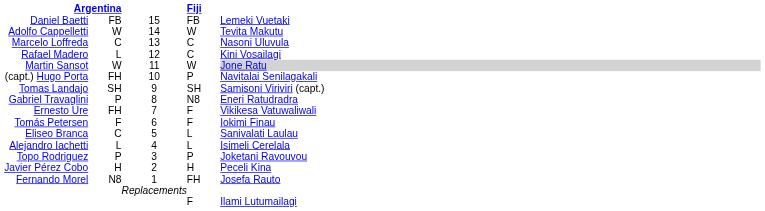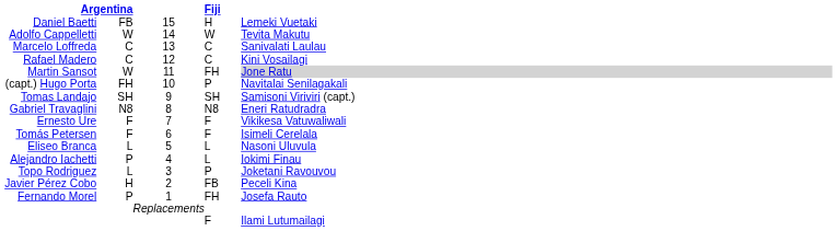 <table width="100%" style="font-size: 90%; " cellspacing="0" cellpadding="0" align=center>
 <tr>
 <td width=41%; text-align=right></td>
 <td width=3%; text-align:right></td>
 <td width=4%; text-align:center></td>
 <td width=3%; text-align:left></td>
 <td width=49%; text-align:left></td>
 </tr>
 <tr>
 <td colspan=2; align=right><strong><a href='#'>Argentina</a></strong></td>
 <td></td>
 <td colspan=2;><strong><a href='#'>Fiji</a></strong></td>
 </tr>
 <tr>
 <td align=right><a href='#'>Daniel Baetti</a></td>
 <td align=right>FB</td>
 <td align=center>15</td>
-<td>FB</td>
+<td>H</td>
 <td><a href='#'>Lemeki Vuetaki</a></td>
 </tr>
 <tr>
 <td align=right><a href='#'>Adolfo Cappelletti</a></td>
 <td align=right>W</td>
 <td align=center>14</td>
 <td>W</td>
 <td><a href='#'>Tevita Makutu</a></td>
 </tr>
 <tr>
 <td align=right><a href='#'>Marcelo Loffreda</a></td>
 <td align=right>C</td>
 <td align=center>13</td>
 <td>C</td>
-<td><a href='#'>Nasoni Uluvula</a></td>
+<td><a href='#'>Sanivalati Laulau</a></td>
 </tr>
 <tr>
 <td align=right><a href='#'>Rafael Madero</a></td>
-<td align=right>L</td>
+<td align=right>C</td>
 <td align=center>12</td>
 <td>C</td>
 <td><a href='#'>Kini Vosailagi</a></td>
 </tr>
 <tr>
 <td align=right><a href='#'>Martin Sansot</a></td>
 <td align=right>W</td>
 <td align=center>11</td>
-<td>W</td>
+<td>FH</td>
 <td style="background: lightgrey;"><a href='#'>Jone Ratu</a></td>
 </tr>
 <tr>
 <td align=right>(capt.) <a href='#'>Hugo Porta</a></td>
 <td align=right>FH</td>
 <td align=center>10</td>
 <td>P</td>
 <td><a href='#'>Navitalai Senilagakali</a></td>
 </tr>
 <tr>
 <td align=right><a href='#'>Tomas Landajo</a></td>
 <td align=right>SH</td>
 <td align=center>9</td>
 <td>SH</td>
 <td><a href='#'>Samisoni Viriviri</a> (capt.)</td>
 </tr>
 <tr>
 <td align=right><a href='#'>Gabriel Travaglini</a></td>
-<td align=right>P</td>
+<td align=right>N8</td>
 <td align=center>8</td>
 <td>N8</td>
 <td><a href='#'>Eneri Ratudradra</a></td>
 </tr>
 <tr>
 <td align=right><a href='#'>Ernesto Ure</a></td>
-<td align=right>FH</td>
+<td align=right>F</td>
 <td align=center>7</td>
 <td>F</td>
 <td><a href='#'>Vikikesa Vatuwaliwali</a></td>
 </tr>
 <tr>
 <td align=right><a href='#'>Tomás Petersen</a></td>
 <td align="right">F</td>
 <td align=center>6</td>
 <td>F</td>
+<td><a href='#'>Isimeli Cerelala</a></td>
+</tr>
+<tr>
+<td align=right><a href='#'>Eliseo Branca</a></td>
+<td align=right>L</td>
+<td align=center>5</td>
+<td>L</td>
+<td><a href='#'>Nasoni Uluvula</a></td>
+</tr>
+<tr>
+<td align=right><a href='#'>Alejandro Iachetti</a></td>
+<td align=right>P</td>
+<td align=center>4</td>
+<td>L</td>
 <td><a href='#'>Iokimi Finau</a></td>
 </tr>
 <tr>
-<td align=right><a href='#'>Eliseo Branca</a></td>
-<td align=right>C</td>
-<td align=center>5</td>
-<td>L</td>
-<td><a href='#'>Sanivalati Laulau</a></td>
-</tr>
-<tr>
-<td align=right><a href='#'>Alejandro Iachetti</a></td>
+<td align=right><a href='#'>Topo Rodriguez</a></td>
 <td align=right>L</td>
-<td align=center>4</td>
-<td>L</td>
-<td><a href='#'>Isimeli Cerelala</a></td>
-</tr>
-<tr>
-<td align=right><a href='#'>Topo Rodriguez</a></td>
-<td align=right>P</td>
 <td align=center>3</td>
 <td>P</td>
 <td><a href='#'>Joketani Ravouvou</a></td>
 </tr>
 <tr>
 <td align=right><a href='#'>Javier Pérez Cobo</a></td>
 <td align="right">H</td>
 <td align=center>2</td>
-<td>H</td>
+<td>FB</td>
 <td><a href='#'>Peceli Kina</a></td>
 </tr>
 <tr>
 <td align=right><a href='#'>Fernando Morel</a></td>
-<td align=right>N8</td>
+<td align=right>P</td>
 <td align=center>1</td>
 <td>FH</td>
 <td><a href='#'>Josefa Rauto</a></td>
 </tr>
 <tr>
 <td></td>
 <td></td>
 <td align=center><em>Replacements</em></td>
 <td></td>
 <td></td>
 </tr>
 <tr>
 <td align=right></td>
 <td align=right></td>
 <td align=center></td>
 <td>F</td>
 <td><a href='#'>Ilami Lutumailagi</a></td>
 </tr>
 </table>
